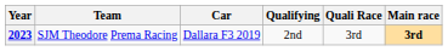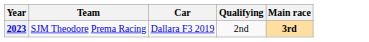 <table class="wikitable" style="text-align:center; font-size:90%">
 <tr>
 <th>Year</th>
 <th>Team</th>
 <th>Car</th>
 <th>Qualifying</th>
-<th>Quali Race</th>
 <th>Main race</th>
 </tr>
 <tr>
 <th><a href='#'>2023</a></th>
 <td align="left"> <a href='#'>SJM Theodore</a> <a href='#'>Prema Racing</a></td>
 <td align="left"><a href='#'>Dallara F3 2019</a></td>
 <td>2nd</td>
-<td>3rd</td>
 <td style="background:#FFDF9F;"><strong>3rd</strong></td>
 </tr>
 </table>
